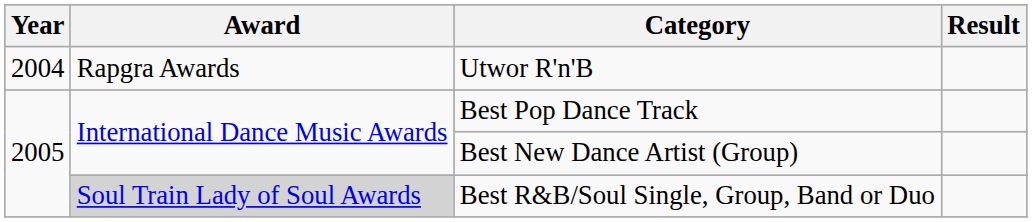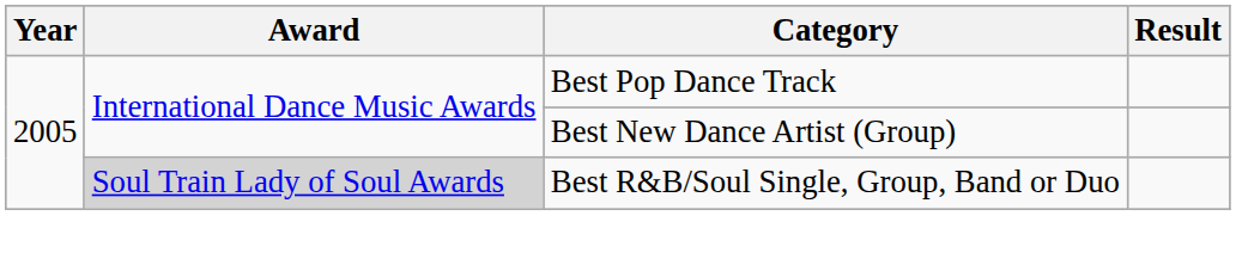 <table class="wikitable">
 <tr>
 <th>Year</th>
 <th>Award</th>
 <th>Category</th>
 <th>Result</th>
-</tr>
-<tr>
-<td>2004</td>
-<td>Rapgra Awards</td>
-<td>Utwor R'n'B</td>
-<td></td>
 </tr>
 <tr>
 <td rowspan="3">2005</td>
 <td rowspan="2"><a href='#'>International Dance Music Awards</a></td>
 <td>Best Pop Dance Track</td>
 <td></td>
 </tr>
 <tr>
 <td>Best New Dance Artist (Group)</td>
 <td></td>
 </tr>
 <tr>
 <td style="background: lightgrey;"><a href='#'>Soul Train Lady of Soul Awards</a></td>
 <td>Best R&B/Soul Single, Group, Band or Duo</td>
 <td></td>
 </tr>
 </table>
